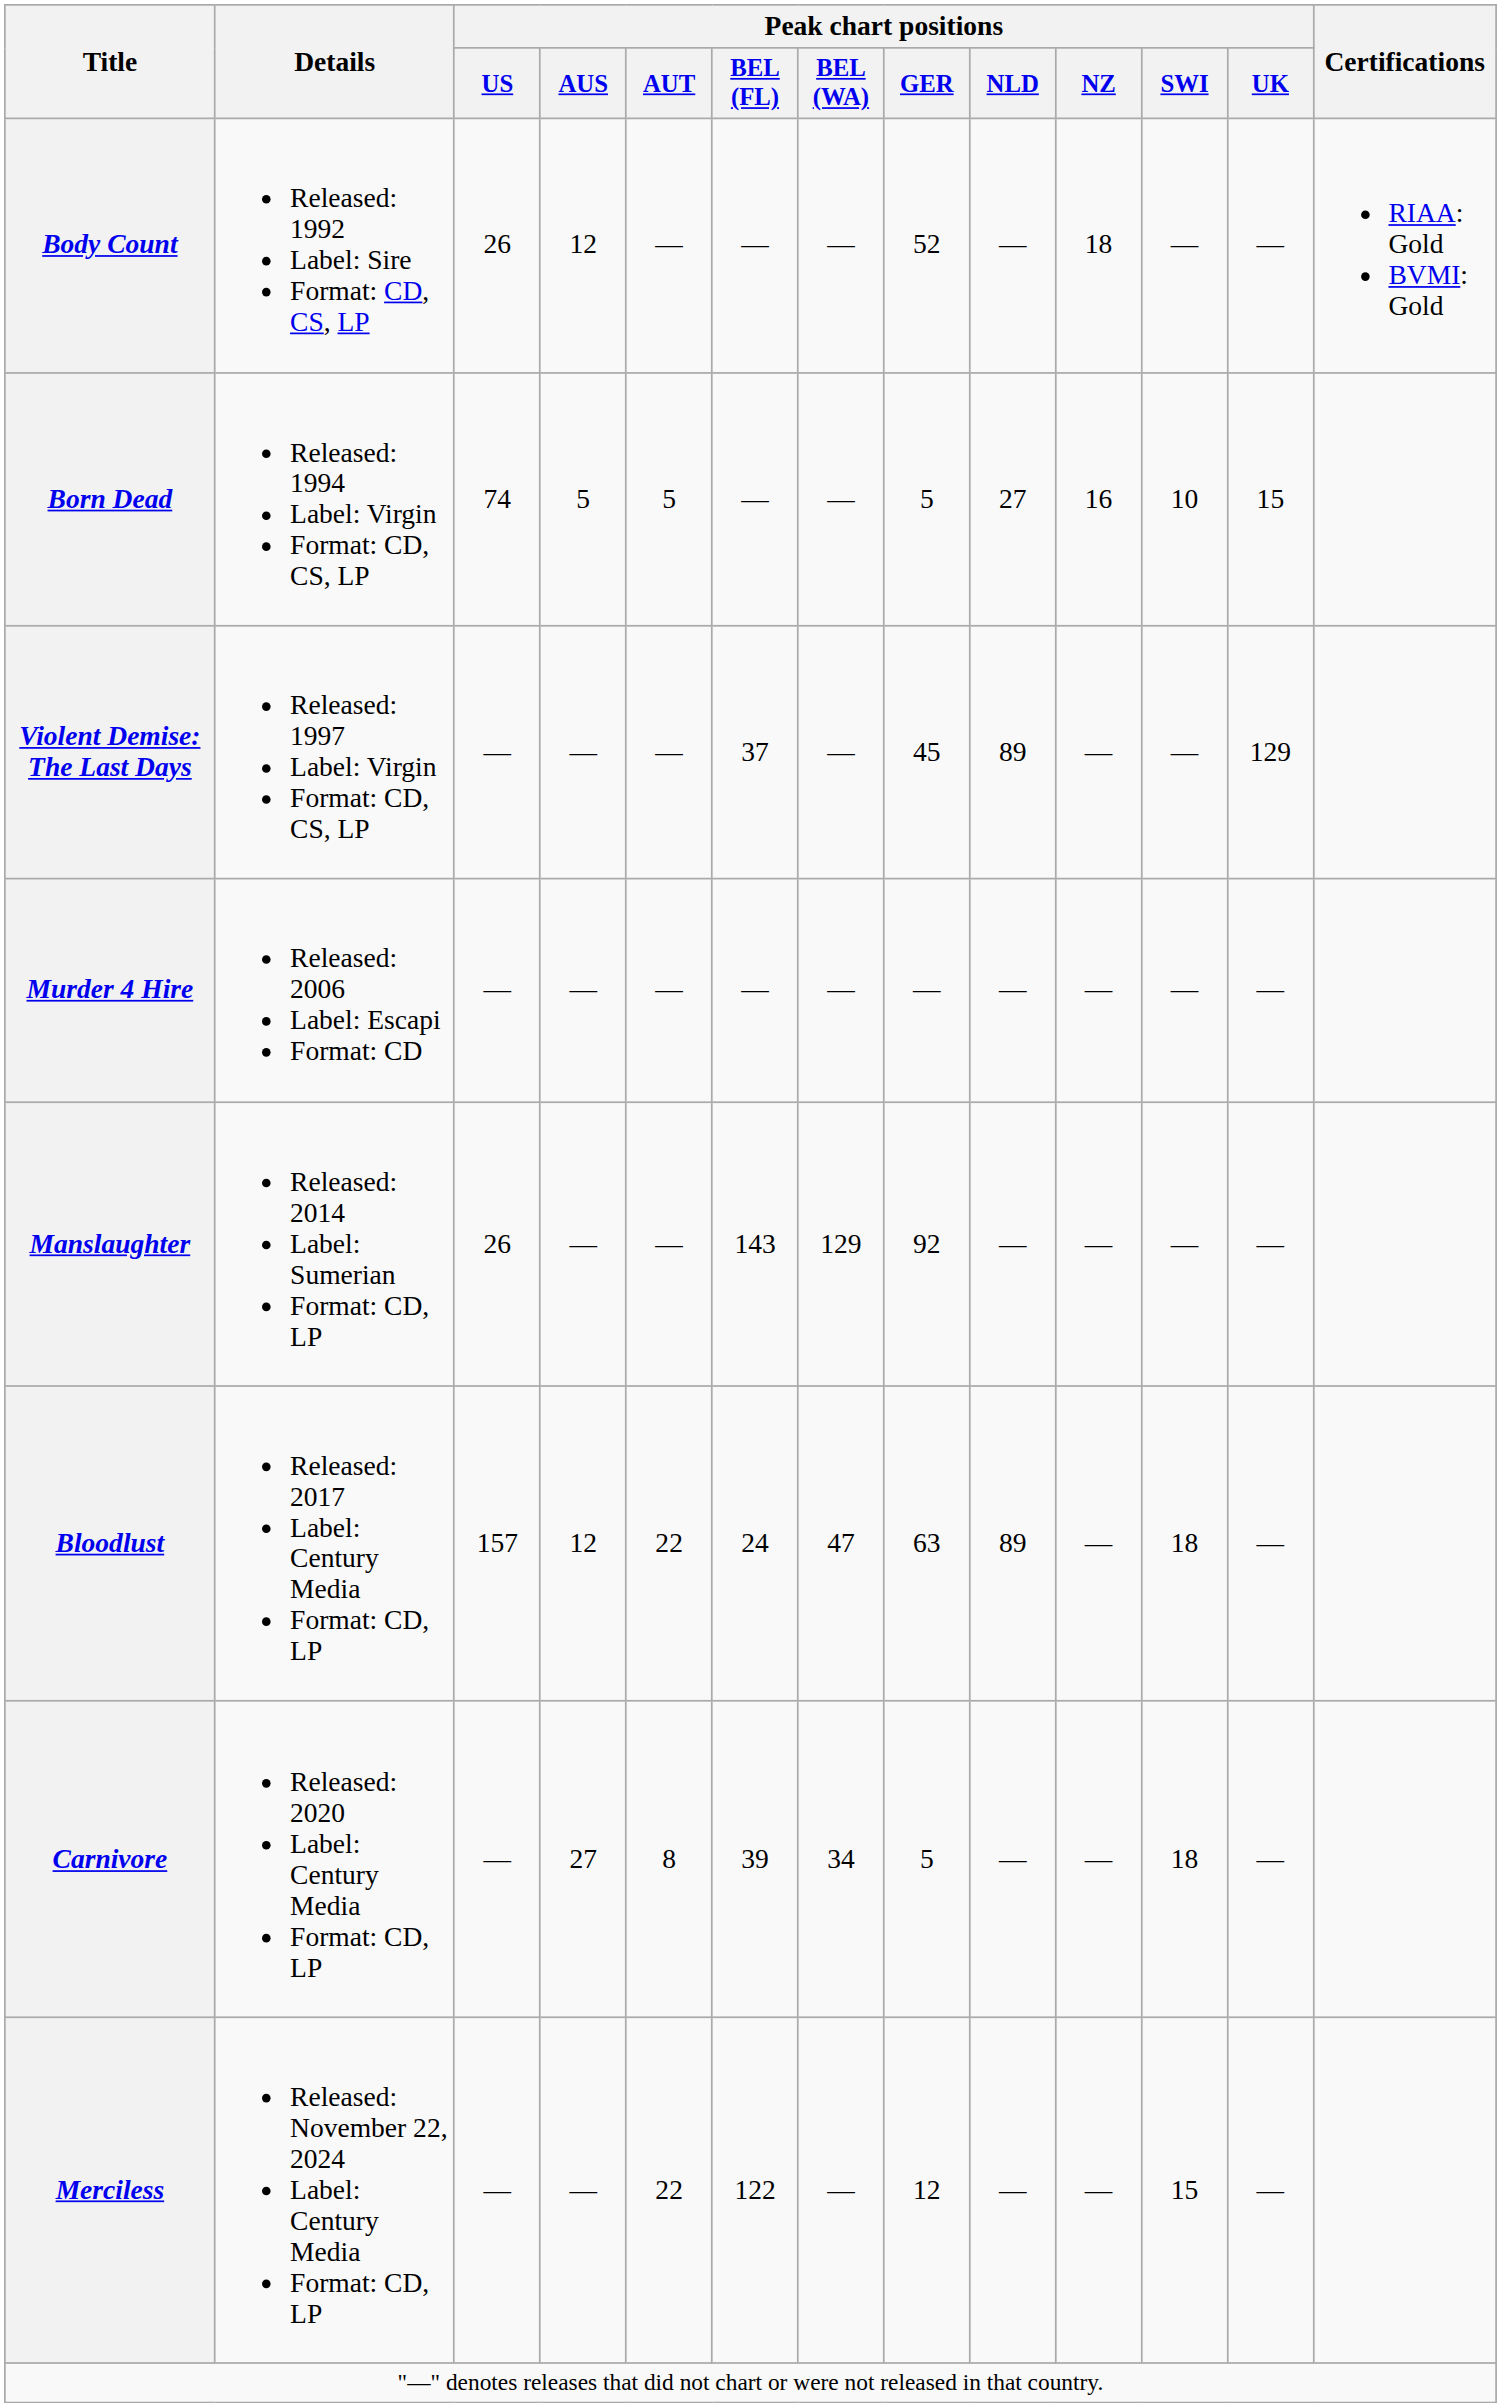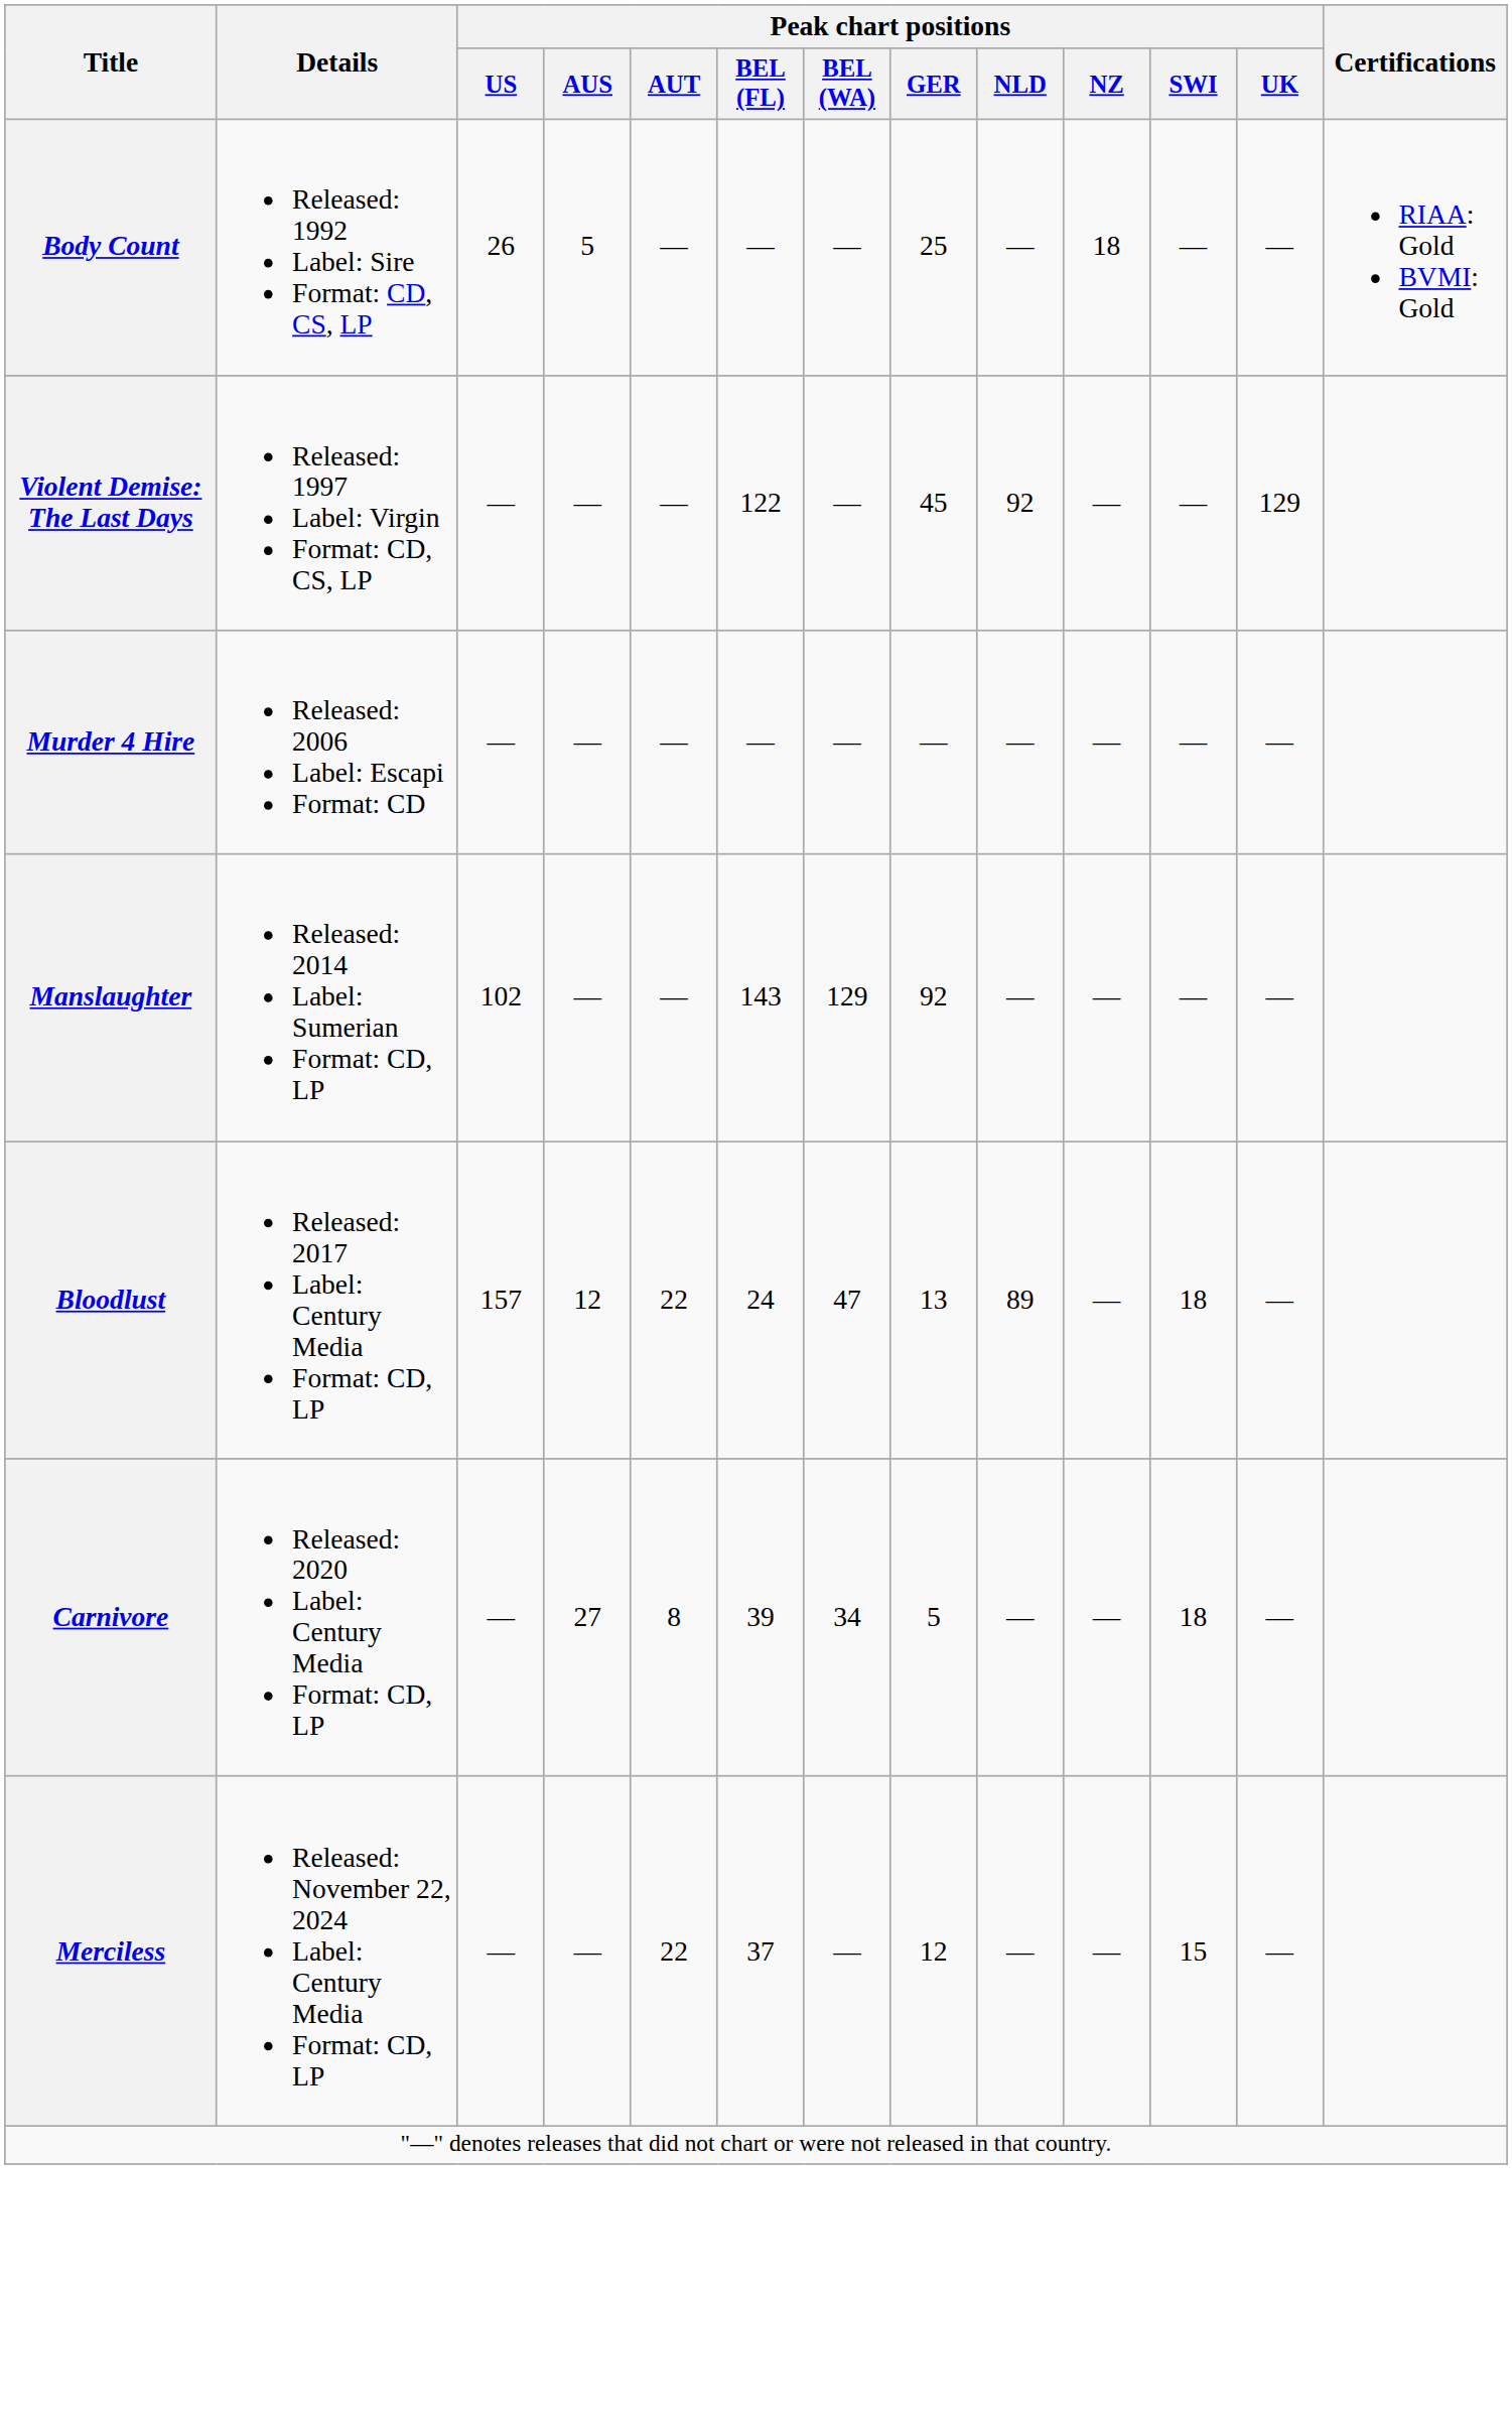 <table class="wikitable plainrowheaders">
 <tr>
 <th scope="col" rowspan="2">Title</th>
 <th scope="col" rowspan="2">Details</th>
 <th scope="col" colspan="10">Peak chart positions</th>
 <th scope="col" rowspan="2">Certifications</th>
 </tr>
 <tr>
 <th scope="col" style="width:3em;font-size:90%;"><a href='#'>US</a><br></th>
 <th scope="col" style="width:3em;font-size:90%;"><a href='#'>AUS</a><br></th>
 <th scope="col" style="width:3em;font-size:90%;"><a href='#'>AUT</a><br></th>
 <th scope="col" style="width:3em;font-size:90%;"><a href='#'>BEL (FL)</a><br></th>
 <th scope="col" style="width:3em;font-size:90%;"><a href='#'>BEL (WA)</a><br></th>
 <th scope="col" style="width:3em;font-size:90%;"><a href='#'>GER</a><br></th>
 <th scope="col" style="width:3em;font-size:90%;"><a href='#'>NLD</a><br></th>
 <th scope="col" style="width:3em;font-size:90%;"><a href='#'>NZ</a><br></th>
 <th scope="col" style="width:3em;font-size:90%;"><a href='#'>SWI</a><br></th>
 <th scope="col" style="width:3em;font-size:90%;"><a href='#'>UK</a><br></th>
 </tr>
 <tr>
 <th scope="row"><em><a href='#'>Body Count</a></em></th>
 <td><br><ul><li>Released: 1992</li><li>Label: Sire</li><li>Format: <a href='#'>CD</a>, <a href='#'>CS</a>, <a href='#'>LP</a></li></ul></td>
 <td style="text-align:center;">26</td>
-<td style="text-align:center;">12</td>
+<td style="text-align:center;">5</td>
 <td style="text-align:center;">—</td>
 <td style="text-align:center;">—</td>
 <td style="text-align:center;">—</td>
-<td style="text-align:center;">52</td>
+<td style="text-align:center;">25</td>
 <td style="text-align:center;">—</td>
 <td style="text-align:center;">18</td>
 <td style="text-align:center;">—</td>
 <td style="text-align:center;">—</td>
 <td><br><ul><li><a href='#'>RIAA</a>: Gold</li><li><a href='#'>BVMI</a>: Gold</li></ul></td>
 </tr>
 <tr>
-<th scope="row"><em><a href='#'>Born Dead</a></em></th>
-<td><br><ul><li>Released: 1994</li><li>Label: Virgin</li><li>Format: CD, CS, LP</li></ul></td>
-<td style="text-align:center;">74</td>
-<td style="text-align:center;">5</td>
-<td style="text-align:center;">5</td>
-<td style="text-align:center;">—</td>
-<td style="text-align:center;">—</td>
-<td style="text-align:center;">5</td>
-<td style="text-align:center;">27</td>
-<td style="text-align:center;">16</td>
-<td style="text-align:center;">10</td>
-<td style="text-align:center;">15</td>
-<td></td>
-</tr>
-<tr>
 <th scope="row"><em><a href='#'>Violent Demise: The Last Days</a></em></th>
 <td><br><ul><li>Released: 1997</li><li>Label: Virgin</li><li>Format: CD, CS, LP</li></ul></td>
 <td style="text-align:center;">—</td>
 <td style="text-align:center;">—</td>
 <td style="text-align:center;">—</td>
-<td style="text-align:center;">37</td>
+<td style="text-align:center;">122</td>
 <td style="text-align:center;">—</td>
 <td style="text-align:center;">45</td>
-<td style="text-align:center;">89</td>
+<td style="text-align:center;">92</td>
 <td style="text-align:center;">—</td>
 <td style="text-align:center;">—</td>
 <td style="text-align:center;">129</td>
 <td></td>
 </tr>
 <tr>
 <th scope="row"><em><a href='#'>Murder 4 Hire</a></em></th>
 <td><br><ul><li>Released: 2006</li><li>Label: Escapi</li><li>Format: CD</li></ul></td>
 <td style="text-align:center;">—</td>
 <td style="text-align:center;">—</td>
 <td style="text-align:center;">—</td>
 <td style="text-align:center;">—</td>
 <td style="text-align:center;">—</td>
 <td style="text-align:center;">—</td>
 <td style="text-align:center;">—</td>
 <td style="text-align:center;">—</td>
 <td style="text-align:center;">—</td>
 <td style="text-align:center;">—</td>
 <td></td>
 </tr>
 <tr>
 <th scope="row"><em><a href='#'>Manslaughter</a></em></th>
 <td><br><ul><li>Released: 2014</li><li>Label: Sumerian</li><li>Format: CD, LP</li></ul></td>
-<td style="text-align:center;">26</td>
+<td style="text-align:center;">102</td>
 <td style="text-align:center;">—</td>
 <td style="text-align:center;">—</td>
 <td style="text-align:center;">143</td>
 <td style="text-align:center;">129</td>
 <td style="text-align:center;">92</td>
 <td style="text-align:center;">—</td>
 <td style="text-align:center;">—</td>
 <td style="text-align:center;">—</td>
 <td style="text-align:center;">—</td>
 <td></td>
 </tr>
 <tr>
 <th scope="row"><em><a href='#'>Bloodlust</a></em></th>
 <td><br><ul><li>Released: 2017</li><li>Label: Century Media</li><li>Format: CD, LP</li></ul></td>
 <td style="text-align:center;">157</td>
 <td style="text-align:center;">12</td>
 <td style="text-align:center;">22</td>
 <td style="text-align:center;">24</td>
 <td style="text-align:center;">47</td>
-<td style="text-align:center;">63</td>
+<td style="text-align:center;">13</td>
 <td style="text-align:center;">89</td>
 <td style="text-align:center;">—</td>
 <td style="text-align:center;">18</td>
 <td style="text-align:center;">—</td>
 <td></td>
 </tr>
 <tr>
 <th scope="row"><em><a href='#'>Carnivore</a></em></th>
 <td><br><ul><li>Released: 2020</li><li>Label: Century Media</li><li>Format: CD, LP</li></ul></td>
 <td style="text-align:center;">—</td>
 <td style="text-align:center;">27</td>
 <td style="text-align:center;">8</td>
 <td style="text-align:center;">39</td>
 <td style="text-align:center;">34</td>
 <td style="text-align:center;">5</td>
 <td style="text-align:center;">—</td>
 <td style="text-align:center;">—</td>
 <td style="text-align:center;">18</td>
 <td style="text-align:center;">—</td>
 <td></td>
 </tr>
 <tr>
 <th scope="row"><em><a href='#'>Merciless</a></em></th>
 <td><br><ul><li>Released: November 22, 2024</li><li>Label: Century Media</li><li>Format: CD, LP</li></ul></td>
 <td style="text-align:center;">—</td>
 <td style="text-align:center;">—</td>
 <td style="text-align:center;">22</td>
-<td style="text-align:center;">122</td>
+<td style="text-align:center;">37</td>
 <td style="text-align:center;">—</td>
 <td style="text-align:center;">12</td>
 <td style="text-align:center;">—</td>
 <td style="text-align:center;">—</td>
 <td style="text-align:center;">15</td>
 <td style="text-align:center;">—</td>
 <td></td>
 </tr>
 <tr>
 <td colspan="13" style="text-align:center; font-size:85%">"—" denotes releases that did not chart or were not released in that country.</td>
 </tr>
 </table>
